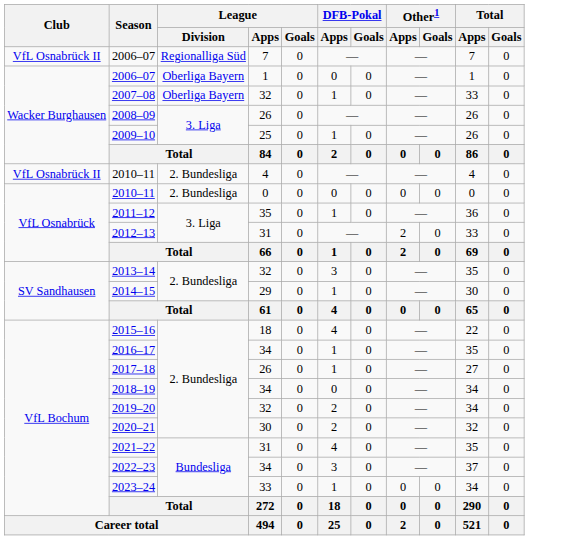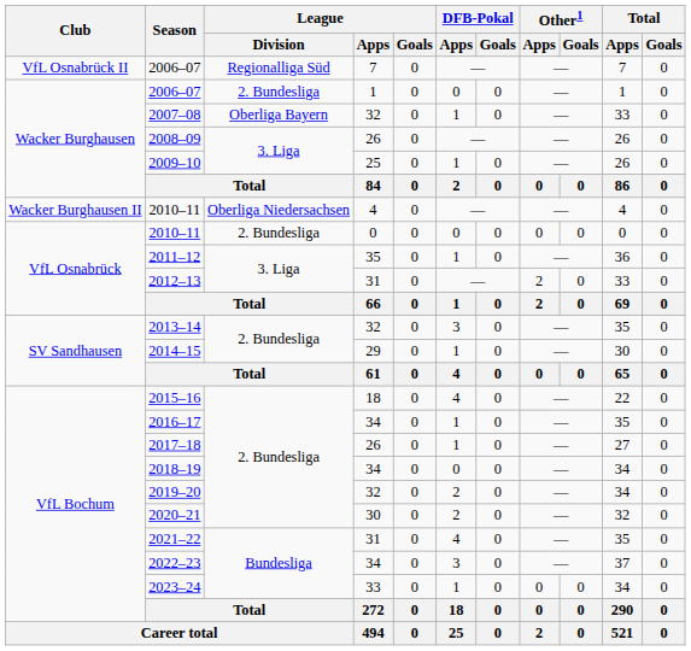 <table class="wikitable" style="text-align:center">
 <tr>
 <th rowspan="2">Club</th>
 <th rowspan="2">Season</th>
 <th colspan="3">League</th>
 <th colspan="2"><a href='#'>DFB-Pokal</a></th>
 <th colspan="2">Other<sup><a href='#'>1</a></sup></th>
 <th colspan="2">Total</th>
 </tr>
 <tr>
 <th>Division</th>
 <th>Apps</th>
 <th>Goals</th>
 <th>Apps</th>
 <th>Goals</th>
 <th>Apps</th>
 <th>Goals</th>
 <th>Apps</th>
 <th>Goals</th>
 </tr>
 <tr>
 <td><a href='#'>VfL Osnabrück II</a></td>
 <td>2006–07</td>
 <td><a href='#'>Regionalliga Süd</a></td>
 <td>7</td>
 <td>0</td>
 <td colspan="2">—</td>
 <td colspan="2">—</td>
 <td>7</td>
 <td>0</td>
 </tr>
 <tr>
 <td rowspan="5"><a href='#'>Wacker Burghausen</a></td>
 <td><a href='#'>2006–07</a></td>
-<td><a href='#'>Oberliga Bayern</a></td>
+<td><a href='#'>2. Bundesliga</a></td>
 <td>1</td>
 <td>0</td>
 <td>0</td>
 <td>0</td>
 <td colspan="2">—</td>
 <td>1</td>
 <td>0</td>
 </tr>
 <tr>
 <td><a href='#'>2007–08</a></td>
 <td><a href='#'>Oberliga Bayern</a></td>
 <td>32</td>
 <td>0</td>
 <td>1</td>
 <td>0</td>
 <td colspan="2">—</td>
 <td>33</td>
 <td>0</td>
 </tr>
 <tr>
 <td><a href='#'>2008–09</a></td>
 <td rowspan="2"><a href='#'>3. Liga</a></td>
 <td>26</td>
 <td>0</td>
 <td colspan="2">—</td>
 <td colspan="2">—</td>
 <td>26</td>
 <td>0</td>
 </tr>
 <tr>
 <td><a href='#'>2009–10</a></td>
 <td>25</td>
 <td>0</td>
 <td>1</td>
 <td>0</td>
 <td colspan="2">—</td>
 <td>26</td>
 <td>0</td>
 </tr>
 <tr>
 <th colspan="2">Total</th>
 <th>84</th>
 <th>0</th>
 <th>2</th>
 <th>0</th>
 <th>0</th>
 <th>0</th>
 <th>86</th>
 <th>0</th>
 </tr>
 <tr>
-<td><a href='#'>VfL Osnabrück II</a></td>
+<td><a href='#'>Wacker Burghausen II</a></td>
 <td>2010–11</td>
-<td>2. Bundesliga</td>
+<td><a href='#'>Oberliga Niedersachsen</a></td>
 <td>4</td>
 <td>0</td>
 <td colspan="2">—</td>
 <td colspan="2">—</td>
 <td>4</td>
 <td>0</td>
 </tr>
 <tr>
 <td rowspan="4"><a href='#'>VfL Osnabrück</a></td>
 <td><a href='#'>2010–11</a></td>
 <td>2. Bundesliga</td>
 <td>0</td>
 <td>0</td>
 <td>0</td>
 <td>0</td>
 <td>0</td>
 <td>0</td>
 <td>0</td>
 <td>0</td>
 </tr>
 <tr>
 <td><a href='#'>2011–12</a></td>
 <td rowspan="2">3. Liga</td>
 <td>35</td>
 <td>0</td>
 <td>1</td>
 <td>0</td>
 <td colspan="2">—</td>
 <td>36</td>
 <td>0</td>
 </tr>
 <tr>
 <td><a href='#'>2012–13</a></td>
 <td>31</td>
 <td>0</td>
 <td colspan="2">—</td>
 <td>2</td>
 <td>0</td>
 <td>33</td>
 <td>0</td>
 </tr>
 <tr>
 <th colspan="2">Total</th>
 <th>66</th>
 <th>0</th>
 <th>1</th>
 <th>0</th>
 <th>2</th>
 <th>0</th>
 <th>69</th>
 <th>0</th>
 </tr>
 <tr>
 <td rowspan="3"><a href='#'>SV Sandhausen</a></td>
 <td><a href='#'>2013–14</a></td>
 <td rowspan="2">2. Bundesliga</td>
 <td>32</td>
 <td>0</td>
 <td>3</td>
 <td>0</td>
 <td colspan="2">—</td>
 <td>35</td>
 <td>0</td>
 </tr>
 <tr>
 <td><a href='#'>2014–15</a></td>
 <td>29</td>
 <td>0</td>
 <td>1</td>
 <td>0</td>
 <td colspan="2">—</td>
 <td>30</td>
 <td>0</td>
 </tr>
 <tr>
 <th colspan="2">Total</th>
 <th>61</th>
 <th>0</th>
 <th>4</th>
 <th>0</th>
 <th>0</th>
 <th>0</th>
 <th>65</th>
 <th>0</th>
 </tr>
 <tr>
 <td rowspan="10"><a href='#'>VfL Bochum</a></td>
 <td><a href='#'>2015–16</a></td>
 <td rowspan="6">2. Bundesliga</td>
 <td>18</td>
 <td>0</td>
 <td>4</td>
 <td>0</td>
 <td colspan="2">—</td>
 <td>22</td>
 <td>0</td>
 </tr>
 <tr>
 <td><a href='#'>2016–17</a></td>
 <td>34</td>
 <td>0</td>
 <td>1</td>
 <td>0</td>
 <td colspan="2">—</td>
 <td>35</td>
 <td>0</td>
 </tr>
 <tr>
 <td><a href='#'>2017–18</a></td>
 <td>26</td>
 <td>0</td>
 <td>1</td>
 <td>0</td>
 <td colspan="2">—</td>
 <td>27</td>
 <td>0</td>
 </tr>
 <tr>
 <td><a href='#'>2018–19</a></td>
 <td>34</td>
 <td>0</td>
 <td>0</td>
 <td>0</td>
 <td colspan="2">—</td>
 <td>34</td>
 <td>0</td>
 </tr>
 <tr>
 <td><a href='#'>2019–20</a></td>
 <td>32</td>
 <td>0</td>
 <td>2</td>
 <td>0</td>
 <td colspan="2">—</td>
 <td>34</td>
 <td>0</td>
 </tr>
 <tr>
 <td><a href='#'>2020–21</a></td>
 <td>30</td>
 <td>0</td>
 <td>2</td>
 <td>0</td>
 <td colspan="2">—</td>
 <td>32</td>
 <td>0</td>
 </tr>
 <tr>
 <td><a href='#'>2021–22</a></td>
 <td rowspan="3"><a href='#'>Bundesliga</a></td>
 <td>31</td>
 <td>0</td>
 <td>4</td>
 <td>0</td>
 <td colspan="2">—</td>
 <td>35</td>
 <td>0</td>
 </tr>
 <tr>
 <td><a href='#'>2022–23</a></td>
 <td>34</td>
 <td>0</td>
 <td>3</td>
 <td>0</td>
 <td colspan="2">—</td>
 <td>37</td>
 <td>0</td>
 </tr>
 <tr>
 <td><a href='#'>2023–24</a></td>
 <td>33</td>
 <td>0</td>
 <td>1</td>
 <td>0</td>
 <td>0</td>
 <td>0</td>
 <td>34</td>
 <td>0</td>
 </tr>
 <tr>
 <th colspan="2">Total</th>
 <th>272</th>
 <th>0</th>
 <th>18</th>
 <th>0</th>
 <th>0</th>
 <th>0</th>
 <th>290</th>
 <th>0</th>
 </tr>
 <tr>
 <th colspan="3">Career total</th>
 <th>494</th>
 <th>0</th>
 <th>25</th>
 <th>0</th>
 <th>2</th>
 <th>0</th>
 <th>521</th>
 <th>0</th>
 </tr>
 </table>
